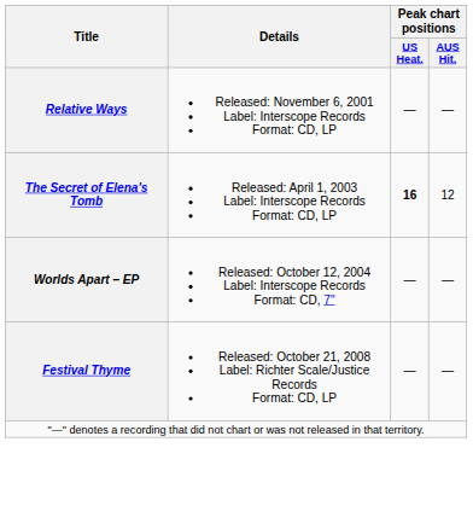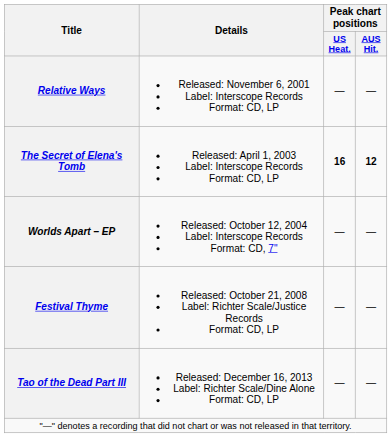 <table class="wikitable plainrowheaders" style="text-align:center;">
 <tr>
 <th rowspan="2" scope="col" style="width:13em;">Title</th>
 <th rowspan="2" scope="col" style="width:18em;">Details</th>
 <th colspan="2" scope="col">Peak chart positions</th>
 </tr>
 <tr>
 <th scope="col" style="width:3em;font-size:90%;"><a href='#'>US<br>Heat.</a><br></th>
 <th scope="col" style="width:3em;font-size:90%;"><a href='#'>AUS<br>Hit.</a><br></th>
 </tr>
 <tr>
 <th scope="row"><em><a href='#'>Relative Ways</a></em></th>
 <td><br><ul><li>Released: November 6, 2001</li><li>Label: Interscope Records</li><li>Format: CD, LP</li></ul></td>
 <td>—</td>
 <td>—</td>
 </tr>
 <tr>
 <th scope="row"><em><a href='#'>The Secret of Elena's Tomb</a></em></th>
 <td><br><ul><li>Released: April 1, 2003</li><li>Label: Interscope Records</li><li>Format: CD, LP</li></ul></td>
 <td><strong>16</strong></td>
-<td>12</td>
+<td><strong>12</strong></td>
 </tr>
 <tr>
 <th scope="row"><em>Worlds Apart – EP</em></th>
 <td><br><ul><li>Released: October 12, 2004</li><li>Label: Interscope Records</li><li>Format: CD, <a href='#'>7"</a></li></ul></td>
 <td>—</td>
 <td>—</td>
 </tr>
 <tr>
 <th scope="row"><em><a href='#'>Festival Thyme</a></em></th>
 <td><br><ul><li>Released: October 21, 2008</li><li>Label: Richter Scale/Justice Records</li><li>Format: CD, LP</li></ul></td>
 <td>—</td>
 <td>—</td>
 </tr>
 <tr>
+<th scope="row"><em><a href='#'>Tao of the Dead Part III</a></em></th>
+<td><br><ul><li>Released: December 16, 2013</li><li>Label: Richter Scale/Dine Alone</li><li>Format: CD, LP</li></ul></td>
+<td>—</td>
+<td>—</td>
+</tr>
+<tr>
 <td colspan="4" style="font-size:90%">"—" denotes a recording that did not chart or was not released in that territory.</td>
 </tr>
 </table>
